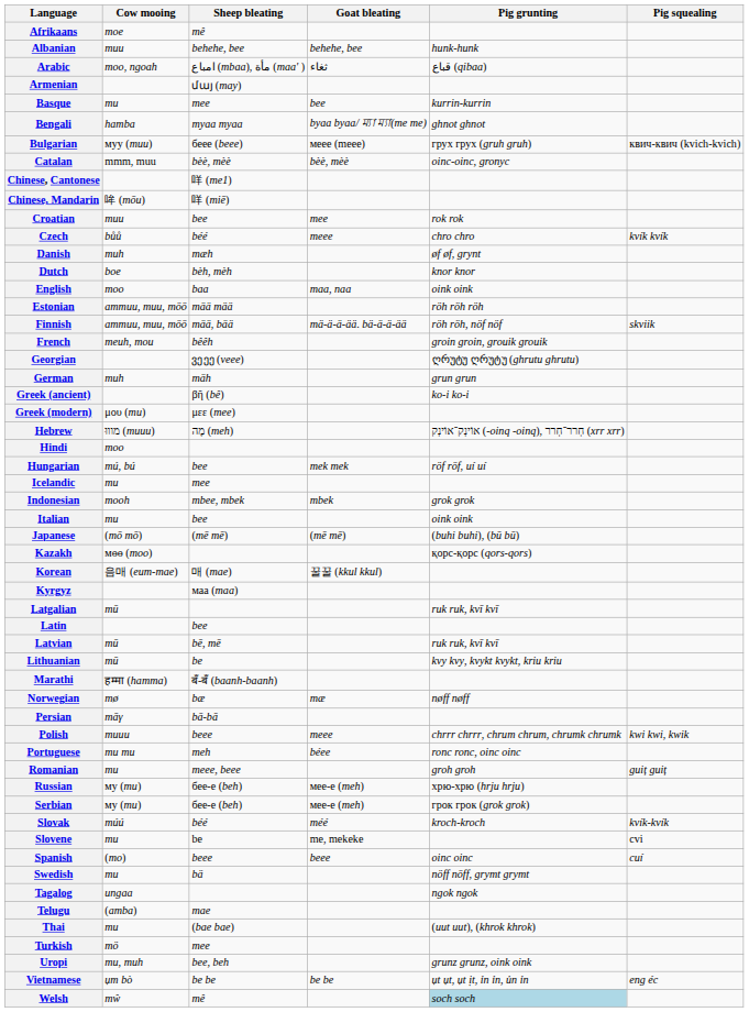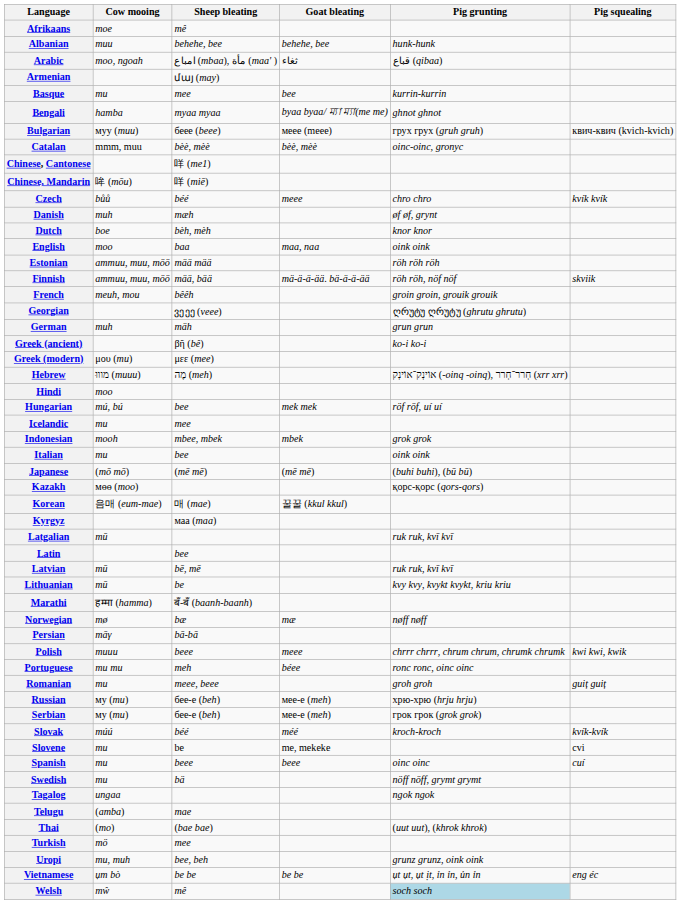 <table class="wikitable">
 <tr>
 <th>Language</th>
 <th>Cow mooing</th>
 <th>Sheep bleating</th>
 <th>Goat bleating</th>
 <th>Pig grunting</th>
 <th>Pig squealing</th>
 </tr>
 <tr>
 <th><a href='#'>Afrikaans</a></th>
 <td><em>moe</em></td>
 <td><em>mê</em></td>
 <td></td>
 <td></td>
 <td></td>
 </tr>
 <tr>
 <th><a href='#'>Albanian</a></th>
 <td><em>muu</em></td>
 <td><em>behehe, bee</em></td>
 <td><em>behehe, bee</em></td>
 <td><em>hunk-hunk</em></td>
 <td></td>
 </tr>
 <tr>
 <th><a href='#'>Arabic</a></th>
 <td><em>moo</em>, <em>ngoah</em></td>
 <td>امباع (<em>mbaa</em>), مأة (<em>maa' </em>)</td>
 <td>ثغاء</td>
 <td>قباع (<em>qibaa</em>)</td>
 <td></td>
 </tr>
 <tr>
 <th><a href='#'>Armenian</a></th>
 <td></td>
 <td>մայ (<em>may</em>)</td>
 <td></td>
 <td></td>
 <td></td>
 </tr>
 <tr>
 <th><a href='#'>Basque</a></th>
 <td><em>mu</em></td>
 <td><em>mee</em></td>
 <td><em>bee</em></td>
 <td><em>kurrin-kurrin</em></td>
 <td></td>
 </tr>
 <tr>
 <th><a href='#'>Bengali</a></th>
 <td><em>hamba</em></td>
 <td><em>myaa myaa</em></td>
 <td><em>byaa byaa/ ম্যা ম্যা(me me)</em></td>
 <td><em>ghnot ghnot</em></td>
 <td></td>
 </tr>
 <tr>
 <th><a href='#'>Bulgarian</a></th>
 <td>муу (<em>muu</em>)</td>
 <td>беее (<em>beee</em>)</td>
 <td>меее (meee)</td>
 <td>грух грух (<em>gruh gruh</em>)</td>
 <td>квич-квич (kvich-kvich)</td>
 </tr>
 <tr>
 <th><a href='#'>Catalan</a></th>
 <td>mmm, muu</td>
 <td><em>bèè</em>, <em>mèè</em></td>
 <td><em>bèè</em>, <em>mèè</em></td>
 <td><em>oinc-oinc, gronyc</em></td>
 <td></td>
 </tr>
 <tr>
 <th><a href='#'>Chinese</a>, <a href='#'>Cantonese</a></th>
 <td></td>
 <td>咩 (<em>me1</em>)</td>
 <td></td>
 <td></td>
 <td></td>
 </tr>
 <tr>
 <th><a href='#'>Chinese, Mandarin</a></th>
 <td>哞 (<em>mōu</em>)</td>
 <td>咩 (<em>miē</em>)</td>
 <td></td>
 <td></td>
-<td></td>
-</tr>
-<tr>
-<th><a href='#'>Croatian</a></th>
-<td><em>muu</em></td>
-<td><em>bee</em></td>
-<td><em>mee</em></td>
-<td><em>rok rok</em></td>
 <td></td>
 </tr>
 <tr>
 <th><a href='#'>Czech</a></th>
 <td><em>bůů</em></td>
 <td><em>béé</em></td>
 <td><em>meee</em></td>
 <td><em>chro chro</em></td>
 <td><em>kvík kvík</em></td>
 </tr>
 <tr>
 <th><a href='#'>Danish</a></th>
 <td><em>muh</em></td>
 <td><em>mæh</em></td>
 <td></td>
 <td><em>øf øf</em>, <em>grynt</em></td>
 <td></td>
 </tr>
 <tr>
 <th><a href='#'>Dutch</a></th>
 <td><em>boe</em></td>
 <td><em>bèh</em>, <em>mèh</em></td>
 <td></td>
 <td><em>knor knor</em></td>
 <td></td>
 </tr>
 <tr>
 <th><a href='#'>English</a></th>
 <td><em>moo</em></td>
 <td><em>baa</em></td>
 <td><em>maa</em>, <em>naa</em></td>
 <td><em>oink oink</em></td>
 <td></td>
 </tr>
 <tr>
 <th><a href='#'>Estonian</a></th>
 <td><em>ammuu</em>, <em>muu</em>, <em>möö</em></td>
 <td><em>mää mää</em></td>
 <td></td>
 <td><em>röh röh röh</em></td>
 <td></td>
 </tr>
 <tr>
 <th><a href='#'>Finnish</a></th>
 <td><em>ammuu</em>, <em>muu</em>, <em>möö</em></td>
 <td><em>mää</em>, <em>bää</em></td>
 <td><em>mä-ä-ä-ää</em>. <em>bä-ä-ä-ää</em></td>
 <td><em>röh röh</em>, <em>nöf nöf</em></td>
 <td><em>skviik</em></td>
 </tr>
 <tr>
 <th><a href='#'>French</a></th>
 <td><em>meuh</em>, <em>mou</em></td>
 <td><em>bêêh</em></td>
 <td></td>
 <td><em>groin groin</em>, <em>grouik grouik</em></td>
 <td></td>
 </tr>
 <tr>
 <th><a href='#'>Georgian</a></th>
 <td></td>
 <td>ვეეე (<em>veee</em>)</td>
 <td></td>
 <td>ღრუტუ ღრუტუ (<em>ghrutu ghrutu</em>)</td>
 <td></td>
 </tr>
 <tr>
 <th><a href='#'>German</a></th>
 <td><em>muh</em></td>
 <td><em>mäh</em></td>
 <td></td>
 <td><em>grun grun</em></td>
 <td></td>
 </tr>
 <tr>
 <th><a href='#'>Greek (ancient)</a></th>
 <td></td>
 <td>βῆ (<em>bê</em>)</td>
 <td></td>
 <td><em>ko-i ko-i</em></td>
 <td></td>
 </tr>
 <tr>
 <th><a href='#'>Greek (modern)</a></th>
 <td>μoυ (<em>mu</em>)</td>
 <td>μεε (<em>mee</em>)</td>
 <td></td>
 <td></td>
 <td></td>
 </tr>
 <tr>
 <th><a href='#'>Hebrew</a></th>
 <td>מוווּ (<em>muuu</em>)</td>
 <td>מֶה (<em>meh</em>)</td>
 <td></td>
 <td>אוֹינְק־אוֹינְק (<em>-oinq -oinq</em>), חְרר־חְרר (<em>xrr xrr</em>)</td>
 <td></td>
 </tr>
 <tr>
 <th><a href='#'>Hindi</a></th>
 <td><em>moo</em></td>
 <td></td>
 <td></td>
 <td></td>
 <td></td>
 </tr>
 <tr>
 <th><a href='#'>Hungarian</a></th>
 <td><em>mú</em>, <em>bú</em></td>
 <td><em>bee</em></td>
 <td><em>mek mek</em></td>
 <td><em>röf röf</em>, <em>uí uí</em></td>
 <td></td>
 </tr>
 <tr>
 <th><a href='#'>Icelandic</a></th>
 <td><em>mu</em></td>
 <td><em>mee</em></td>
 <td></td>
 <td></td>
 <td></td>
 </tr>
 <tr>
 <th><a href='#'>Indonesian</a></th>
 <td><em>mooh</em></td>
 <td><em>mbee</em>, <em>mbek</em></td>
 <td><em>mbek</em></td>
 <td><em>grok grok</em></td>
 <td></td>
 </tr>
 <tr>
 <th><a href='#'>Italian</a></th>
 <td><em>mu</em></td>
 <td><em>bee</em></td>
 <td></td>
 <td><em>oink oink</em></td>
 <td></td>
 </tr>
 <tr>
 <th><a href='#'>Japanese</a></th>
 <td> (<em>mō mō</em>)</td>
 <td> (<em>mē mē</em>)</td>
 <td> (<em>mē mē</em>)</td>
 <td> (<em>buhi buhi</em>),   (<em>bū bū</em>)</td>
 <td></td>
 </tr>
 <tr>
 <th><a href='#'>Kazakh</a></th>
 <td>мөө (<em>moo</em>)</td>
 <td></td>
 <td></td>
 <td>қорс-қорс (<em>qors-qors</em>)</td>
 <td></td>
 </tr>
 <tr>
 <th><a href='#'>Korean</a></th>
 <td>음매 (<em>eum-mae</em>)</td>
 <td>매 (<em>mae</em>)<br></td>
 <td>꿀꿀 (<em>kkul kkul</em>)</td>
 <td></td>
 </tr>
 <tr>
 <th><a href='#'>Kyrgyz</a></th>
 <td></td>
 <td>маа (<em>maa</em>)</td>
 <td></td>
 <td></td>
 <td></td>
 </tr>
 <tr>
 <th><a href='#'>Latgalian</a></th>
 <td><em>mū</em></td>
 <td></td>
 <td></td>
 <td><em>ruk ruk</em>, <em>kvī kvī</em></td>
 <td></td>
 </tr>
 <tr>
 <th><a href='#'>Latin</a></th>
 <td></td>
 <td><em>bee</em></td>
 <td></td>
 <td></td>
 <td></td>
 </tr>
 <tr>
 <th><a href='#'>Latvian</a></th>
 <td><em>mū</em></td>
 <td><em>bē</em>, <em>mē</em></td>
 <td></td>
 <td><em>ruk ruk</em>, <em>kvī kvī</em></td>
 <td></td>
 </tr>
 <tr>
 <th><a href='#'>Lithuanian</a></th>
 <td><em>mū</em></td>
 <td><em>be</em></td>
 <td></td>
 <td><em>kvy kvy</em>, <em>kvykt kvykt</em>, <em>kriu kriu</em></td>
 <td></td>
 </tr>
 <tr>
 <th><a href='#'>Marathi</a></th>
 <td>हम्मा (<em>hamma</em>)</td>
 <td>बँ-बँ (<em>baanh-baanh</em>)</td>
 <td></td>
 <td></td>
 <td></td>
 </tr>
 <tr>
 <th><a href='#'>Norwegian</a></th>
 <td><em>mø</em></td>
 <td><em>bæ</em></td>
 <td><em>mæ</em></td>
 <td><em>nøff nøff</em></td>
 <td></td>
 </tr>
 <tr>
 <th><a href='#'>Persian</a></th>
 <td><em>māγ</em></td>
 <td><em>bā-bā</em></td>
 <td></td>
 <td></td>
 <td></td>
 </tr>
 <tr>
 <th><a href='#'>Polish</a></th>
 <td><em>muuu</em></td>
 <td><em>beee</em></td>
 <td><em>meee</em></td>
 <td><em>chrrr chrrr</em>, <em>chrum chrum</em>, <em>chrumk chrumk</em></td>
 <td><em>kwi kwi</em>, <em>kwik</em></td>
 </tr>
 <tr>
 <th><a href='#'>Portuguese</a></th>
 <td><em>mu mu</em></td>
 <td><em>meh</em></td>
 <td><em>béee</em></td>
 <td><em>ronc ronc</em>, <em>oinc oinc</em></td>
 <td></td>
 </tr>
 <tr>
 <th><a href='#'>Romanian</a></th>
 <td><em>mu</em></td>
 <td><em>meee</em>, <em>beee</em></td>
 <td></td>
 <td><em>groh groh</em></td>
 <td><em>guiț guiț</em></td>
 </tr>
 <tr>
 <th><a href='#'>Russian</a></th>
 <td>му (<em>mu</em>)</td>
 <td>бее-е (<em>beh</em>)</td>
 <td>мее-е (<em>meh</em>)</td>
 <td>хрю-хрю (<em>hrju hrju</em>)</td>
 <td></td>
 </tr>
 <tr>
 <th><a href='#'>Serbian</a></th>
 <td>му (<em>mu</em>)</td>
 <td>бее-е (<em>beh</em>)</td>
 <td>мее-е (<em>meh</em>)</td>
 <td>грок грок (<em>grok grok</em>)</td>
 <td></td>
 </tr>
 <tr>
 <th><a href='#'>Slovak</a></th>
 <td><em>múú</em></td>
 <td><em>béé</em></td>
 <td><em>méé</em></td>
 <td><em>kroch-kroch</em></td>
 <td><em>kvík-kvík</em></td>
 </tr>
 <tr>
 <th><a href='#'>Slovene</a></th>
 <td><em>mu</em></td>
 <td>be</td>
 <td>me, mekeke</td>
 <td></td>
 <td>cvi</td>
 </tr>
 <tr>
 <th><a href='#'>Spanish</a></th>
-<td> (<em>mo</em>)</td>
+<td><em>mu</em></td>
 <td><em>beee</em></td>
 <td><em>beee</em></td>
 <td><em>oinc oinc</em></td>
 <td><em>cuí</em></td>
 </tr>
 <tr>
 <th><a href='#'>Swedish</a></th>
 <td><em>mu</em></td>
 <td><em>bä</em></td>
 <td></td>
 <td><em>nöff nöff</em>, <em>grymt grymt</em></td>
 <td></td>
 </tr>
 <tr>
 <th><a href='#'>Tagalog</a></th>
 <td><em>ungaa</em></td>
 <td></td>
 <td></td>
 <td><em>ngok ngok</em></td>
 <td></td>
 </tr>
 <tr>
 <th><a href='#'>Telugu</a></th>
 <td> (<em>amba</em>)</td>
 <td><em>mae</em></td>
 <td></td>
 <td></td>
 <td></td>
 </tr>
 <tr>
 <th><a href='#'>Thai</a></th>
-<td><em>mu</em></td>
+<td> (<em>mo</em>)</td>
 <td> (<em>bae bae</em>)</td>
 <td></td>
 <td> (<em>uut uut</em>),  (<em>khrok khrok</em>)</td>
 <td></td>
 </tr>
 <tr>
 <th><a href='#'>Turkish</a></th>
 <td><em>mö</em></td>
 <td><em>mee</em></td>
 <td></td>
 <td></td>
 <td></td>
 </tr>
 <tr>
 <th><a href='#'>Uropi</a></th>
 <td><em>mu</em>, <em>muh</em></td>
 <td><em>bee</em>, <em>beh</em></td>
 <td></td>
 <td><em>grunz grunz</em>, <em>oink oink</em></td>
 <td></td>
 </tr>
 <tr>
 <th><a href='#'>Vietnamese</a></th>
 <td><em>ụm bò</em></td>
 <td><em>be be</em></td>
 <td><em>be be</em></td>
 <td><em>ụt ụt</em>, <em>ụt ịt</em>, <em>ỉn ỉn</em>, <em>ủn ỉn</em></td>
 <td><em>eng éc</em></td>
 </tr>
 <tr>
 <th><a href='#'>Welsh</a></th>
 <td><em>mŵ</em></td>
 <td><em>mê</em></td>
 <td></td>
 <td style="background: lightblue;"><em>soch soch</em></td>
 <td></td>
 </tr>
 </table>
